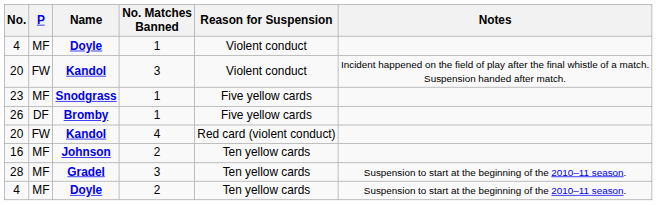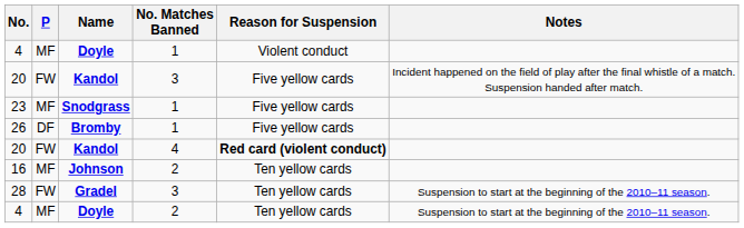 <table class="wikitable" style="text-align: center;">
 <tr>
 <th>No.</th>
 <th><a href='#'>P</a></th>
 <th>Name</th>
 <th>No. Matches <br>Banned</th>
 <th>Reason for Suspension</th>
 <th>Notes</th>
 </tr>
 <tr>
 <td>4</td>
 <td>MF</td>
 <td><strong><a href='#'>Doyle</a></strong></td>
 <td>1</td>
 <td>Violent conduct</td>
 <td></td>
 </tr>
 <tr>
 <td>20</td>
 <td>FW</td>
 <td><strong><a href='#'>Kandol</a></strong></td>
 <td>3</td>
-<td>Violent conduct</td>
+<td>Five yellow cards</td>
 <td><small>Incident happened on the field of play after the final whistle of a match.<br> Suspension handed after match.</small></td>
 </tr>
 <tr>
 <td>23</td>
 <td>MF</td>
 <td><strong><a href='#'>Snodgrass</a></strong></td>
 <td>1</td>
 <td>Five yellow cards</td>
 <td></td>
 </tr>
 <tr>
 <td>26</td>
 <td>DF</td>
 <td><strong><a href='#'>Bromby</a></strong></td>
 <td>1</td>
 <td>Five yellow cards</td>
 <td></td>
 </tr>
 <tr>
 <td>20</td>
 <td>FW</td>
 <td><strong><a href='#'>Kandol</a></strong></td>
 <td>4</td>
-<td>Red card (violent conduct)</td>
+<td><strong>Red card (violent conduct)</strong></td>
 <td></td>
 </tr>
 <tr>
 <td>16</td>
 <td>MF</td>
 <td><strong><a href='#'>Johnson</a></strong></td>
 <td>2</td>
 <td>Ten yellow cards</td>
 <td></td>
 </tr>
 <tr>
 <td>28</td>
-<td>MF</td>
+<td>FW</td>
 <td><strong><a href='#'>Gradel</a></strong></td>
 <td>3</td>
 <td>Ten yellow cards</td>
 <td><small>Suspension to start at the beginning of the <a href='#'>2010–11 season</a>.</small></td>
 </tr>
 <tr>
 <td>4</td>
 <td>MF</td>
 <td><strong><a href='#'>Doyle</a></strong></td>
 <td>2</td>
 <td>Ten yellow cards</td>
 <td><small>Suspension to start at the beginning of the <a href='#'>2010–11 season</a>.</small></td>
 </tr>
 </table>
